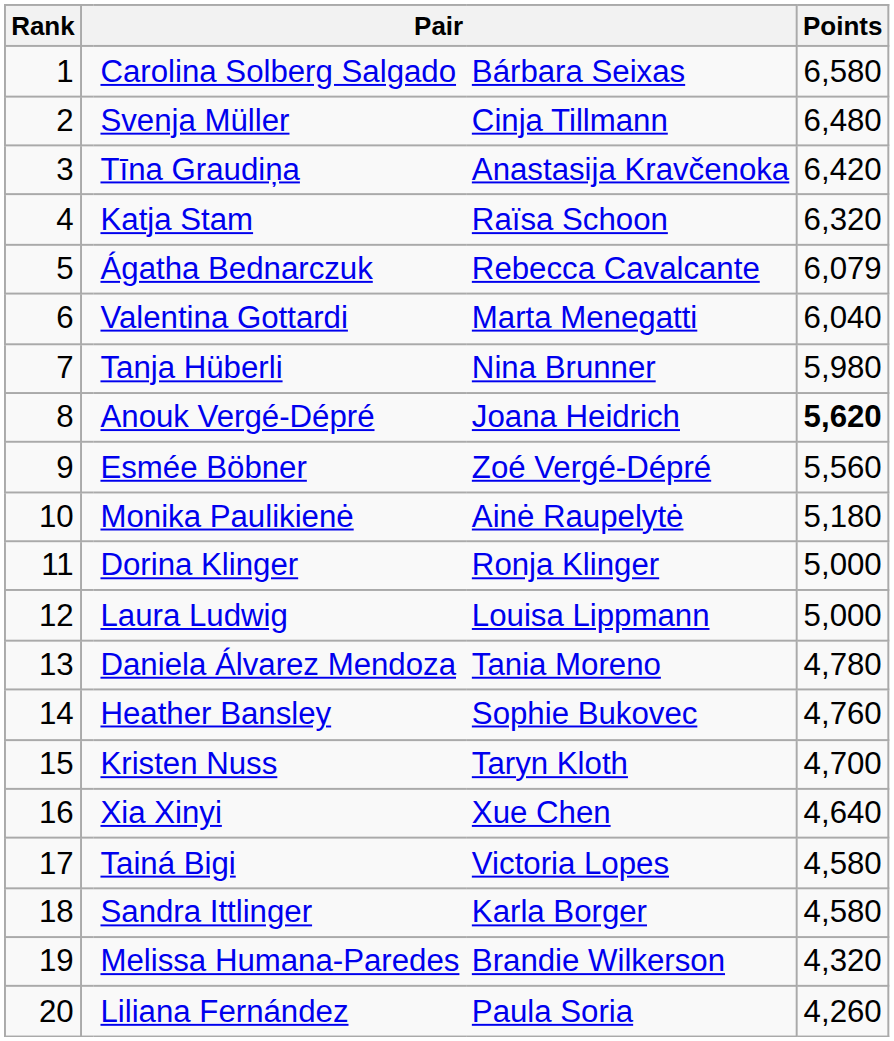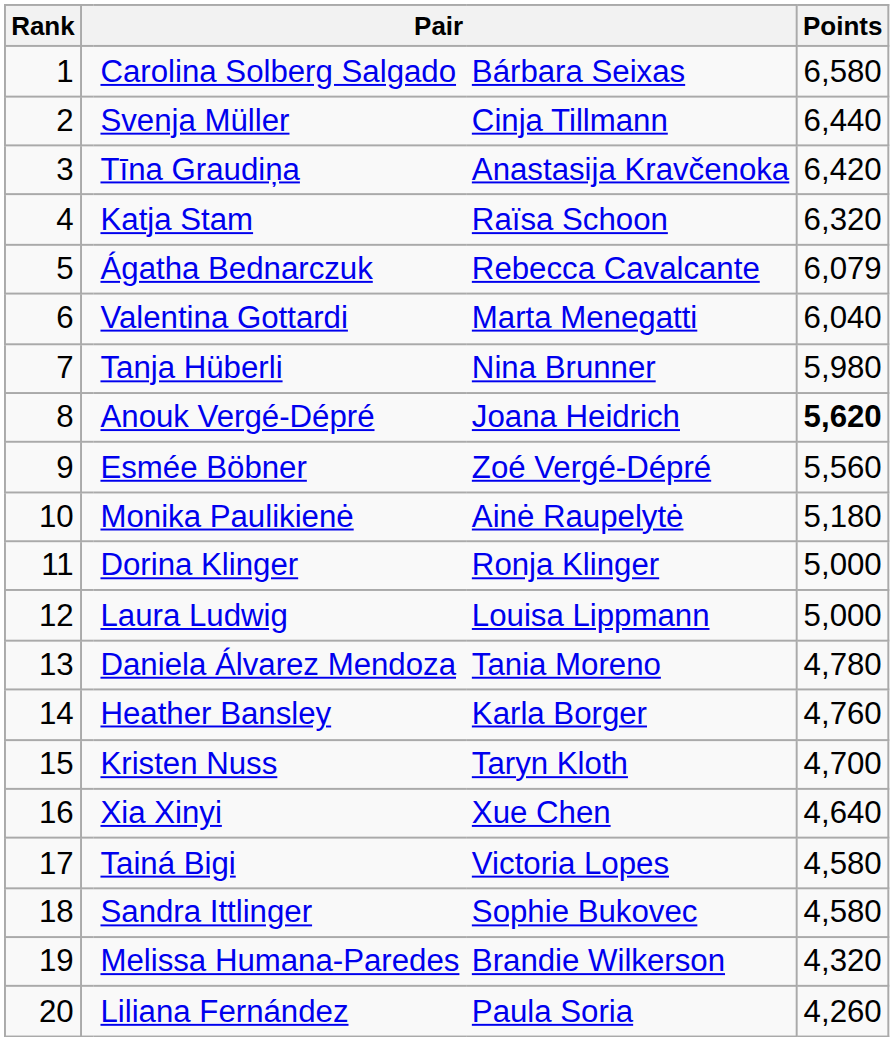 <table class="wikitable">
 <tr style="font-size:10pt;font-weight:bold">
 <th>Rank</th>
 <th colspan=3>Pair</th>
 <th>Points</th>
 </tr>
 <tr>
 <td align=right>1</td>
 <td style="border-right:0px;"></td>
 <td style="border-left:0px;border-right:0px;"><a href='#'>Carolina Solberg Salgado</a></td>
 <td style="border-left:0px;"><a href='#'>Bárbara Seixas</a></td>
 <td align=center>6,580</td>
 </tr>
 <tr>
 <td align=right>2</td>
 <td style="border-right:0px;"></td>
 <td style="border-left:0px;border-right:0px;"><a href='#'>Svenja Müller</a></td>
 <td style="border-left:0px;"><a href='#'>Cinja Tillmann</a></td>
-<td align=center>6,480</td>
+<td align=center>6,440</td>
 </tr>
 <tr>
 <td align=right>3</td>
 <td style="border-right:0px;"></td>
 <td style="border-left:0px;border-right:0px;"><a href='#'>Tīna Graudiņa</a></td>
 <td style="border-left:0px;"><a href='#'>Anastasija Kravčenoka</a></td>
 <td align=center>6,420</td>
 </tr>
 <tr>
 <td align=right>4</td>
 <td style="border-right:0px;"></td>
 <td style="border-left:0px;border-right:0px;"><a href='#'>Katja Stam</a></td>
 <td style="border-left:0px;"><a href='#'>Raïsa Schoon</a></td>
 <td align=center>6,320</td>
 </tr>
 <tr>
 <td align=right>5</td>
 <td style="border-right:0px;"></td>
 <td style="border-left:0px;border-right:0px;"><a href='#'>Ágatha Bednarczuk</a></td>
 <td style="border-left:0px;"><a href='#'>Rebecca Cavalcante</a></td>
 <td align=center>6,079</td>
 </tr>
 <tr>
 <td align=right>6</td>
 <td style="border-right:0px;"></td>
 <td style="border-left:0px;border-right:0px;"><a href='#'>Valentina Gottardi</a></td>
 <td style="border-left:0px;"><a href='#'>Marta Menegatti</a></td>
 <td align=center>6,040</td>
 </tr>
 <tr>
 <td align=right>7</td>
 <td style="border-right:0px;"></td>
 <td style="border-left:0px;border-right:0px;"><a href='#'>Tanja Hüberli</a></td>
 <td style="border-left:0px;"><a href='#'>Nina Brunner</a></td>
 <td align=center>5,980</td>
 </tr>
 <tr>
 <td align=right>8</td>
 <td style="border-right:0px;"></td>
 <td style="border-left:0px;border-right:0px;"><a href='#'>Anouk Vergé-Dépré</a></td>
 <td style="border-left:0px;"><a href='#'>Joana Heidrich</a></td>
 <td align=center><strong>5,620</strong></td>
 </tr>
 <tr>
 <td align=right>9</td>
 <td style="border-right:0px;"></td>
 <td style="border-left:0px;border-right:0px;"><a href='#'>Esmée Böbner</a></td>
 <td style="border-left:0px;"><a href='#'>Zoé Vergé-Dépré</a></td>
 <td align=center>5,560</td>
 </tr>
 <tr>
 <td align=right>10</td>
 <td style="border-right:0px;"></td>
 <td style="border-left:0px;border-right:0px;"><a href='#'>Monika Paulikienė</a></td>
 <td style="border-left:0px;"><a href='#'>Ainė Raupelytė</a></td>
 <td align=center>5,180</td>
 </tr>
 <tr>
 <td align=right>11</td>
 <td style="border-right:0px;"></td>
 <td style="border-left:0px;border-right:0px;"><a href='#'>Dorina Klinger</a></td>
 <td style="border-left:0px;"><a href='#'>Ronja Klinger</a></td>
 <td align=center>5,000</td>
 </tr>
 <tr>
 <td align=right>12</td>
 <td style="border-right:0px;"></td>
 <td style="border-left:0px;border-right:0px;"><a href='#'>Laura Ludwig</a></td>
 <td style="border-left:0px;"><a href='#'>Louisa Lippmann</a></td>
 <td align=center>5,000</td>
 </tr>
 <tr>
 <td align=right>13</td>
 <td style="border-right:0px;"></td>
 <td style="border-left:0px;border-right:0px;"><a href='#'>Daniela Álvarez Mendoza</a></td>
 <td style="border-left:0px;"><a href='#'>Tania Moreno</a></td>
 <td align=center>4,780</td>
 </tr>
 <tr>
 <td align=right>14</td>
 <td style="border-right:0px;"></td>
 <td style="border-left:0px;border-right:0px;"><a href='#'>Heather Bansley</a></td>
-<td style="border-left:0px;"><a href='#'>Sophie Bukovec</a></td>
+<td style="border-left:0px;"><a href='#'>Karla Borger</a></td>
 <td align=center>4,760</td>
 </tr>
 <tr>
 <td align=right>15</td>
 <td style="border-right:0px;"></td>
 <td style="border-left:0px;border-right:0px;"><a href='#'>Kristen Nuss</a></td>
 <td style="border-left:0px;"><a href='#'>Taryn Kloth</a></td>
 <td align=center>4,700</td>
 </tr>
 <tr>
 <td align=right>16</td>
 <td style="border-right:0px;"></td>
 <td style="border-left:0px;border-right:0px;"><a href='#'>Xia Xinyi</a></td>
 <td style="border-left:0px;"><a href='#'>Xue Chen</a></td>
 <td align=center>4,640</td>
 </tr>
 <tr>
 <td align=right>17</td>
 <td style="border-right:0px;"></td>
 <td style="border-left:0px;border-right:0px;"><a href='#'>Tainá Bigi</a></td>
 <td style="border-left:0px;"><a href='#'>Victoria Lopes</a></td>
 <td align=center>4,580</td>
 </tr>
 <tr>
 <td align=right>18</td>
 <td style="border-right:0px;"></td>
 <td style="border-left:0px;border-right:0px;"><a href='#'>Sandra Ittlinger</a></td>
-<td style="border-left:0px;"><a href='#'>Karla Borger</a></td>
+<td style="border-left:0px;"><a href='#'>Sophie Bukovec</a></td>
 <td align=center>4,580</td>
 </tr>
 <tr>
 <td align=right>19</td>
 <td style="border-right:0px;"></td>
 <td style="border-left:0px;border-right:0px;"><a href='#'>Melissa Humana-Paredes</a></td>
 <td style="border-left:0px;"><a href='#'>Brandie Wilkerson</a></td>
 <td align=center>4,320</td>
 </tr>
 <tr>
 <td align=right>20</td>
 <td style="border-right:0px;"></td>
 <td style="border-left:0px;border-right:0px;"><a href='#'>Liliana Fernández</a></td>
 <td style="border-left:0px;"><a href='#'>Paula Soria</a></td>
 <td align=center>4,260</td>
 </tr>
 </table>
